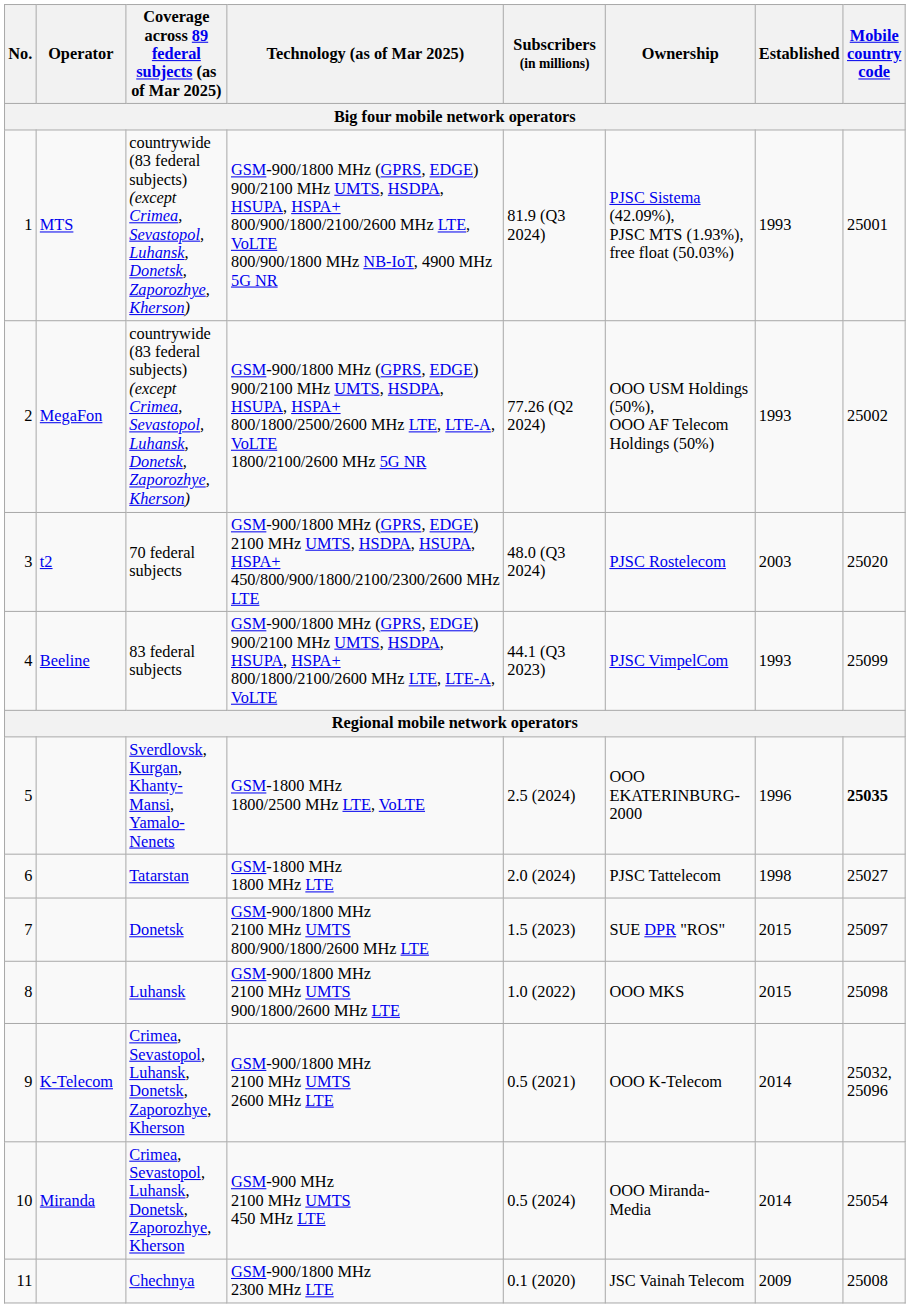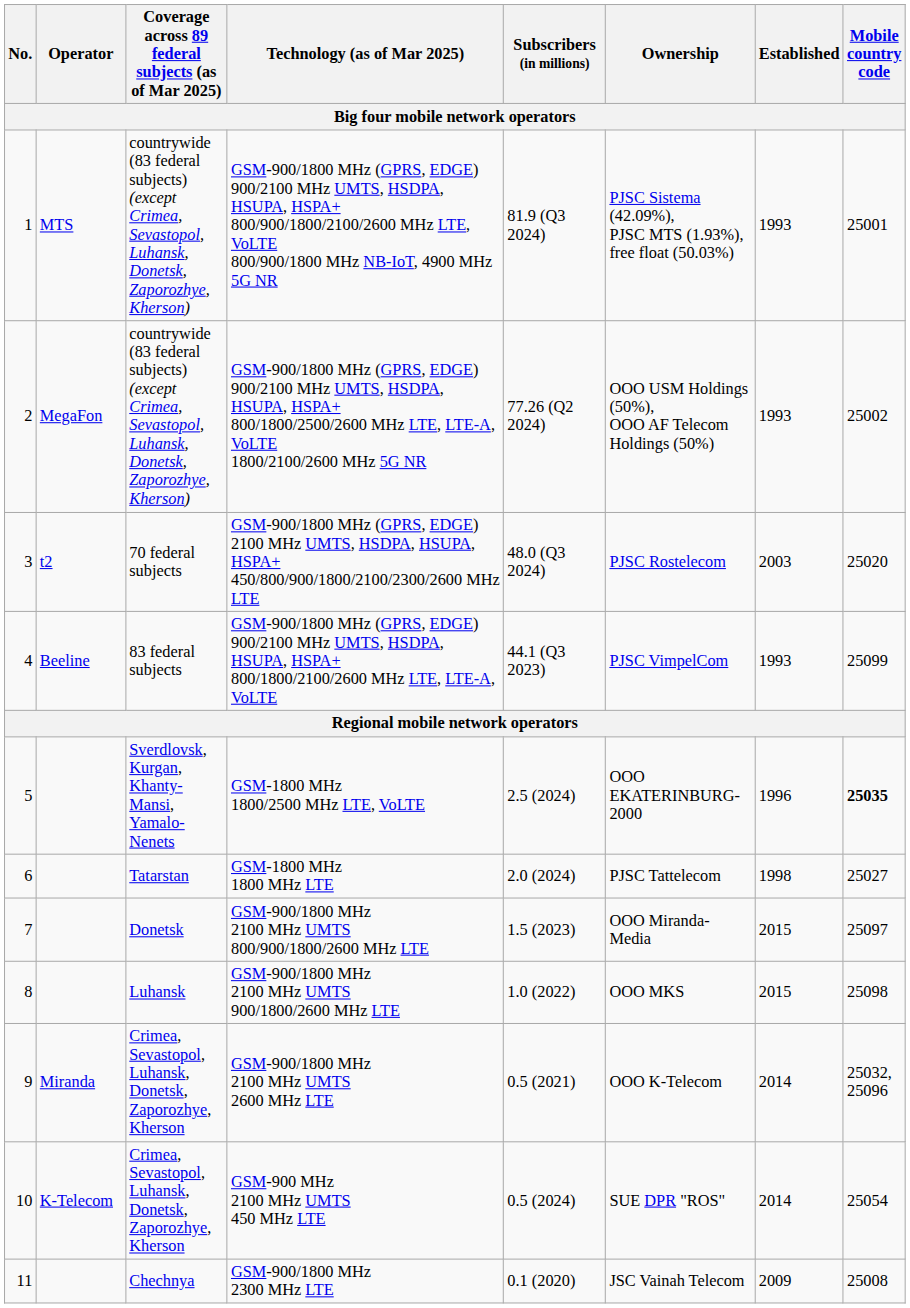 <table class="wikitable" style="width:100%;">
 <tr>
 <th style="width:3%;">No.</th>
 <th style="width:15%;">Operator</th>
 <th style="width:15%;">Coverage across <a href='#'>89 federal subjects</a> (as of Mar 2025)</th>
 <th style="width:25%;">Technology (as of Mar 2025)</th>
 <th style="width:15%;">Subscribers<br><small>(in millions)</small></th>
 <th style="width:20%;">Ownership</th>
 <th>Established</th>
 <th><a href='#'>Mobile country code</a></th>
 </tr>
 <tr>
 <th colspan="8" style="text-align:center;">Big four mobile network operators</th>
 </tr>
 <tr>
 <td align=right>1</td>
 <td><a href='#'>MTS</a></td>
 <td>countrywide (83 federal subjects) <em>(except <a href='#'>Crimea</a>, <a href='#'>Sevastopol</a>, <a href='#'>Luhansk</a>, <a href='#'>Donetsk</a>, <a href='#'>Zaporozhye</a>, <a href='#'>Kherson</a>)</em></td>
 <td><a href='#'>GSM</a>-900/1800 MHz (<a href='#'>GPRS</a>, <a href='#'>EDGE</a>)<br>900/2100 MHz <a href='#'>UMTS</a>, <a href='#'>HSDPA</a>, <a href='#'>HSUPA</a>, <a href='#'>HSPA+</a><br>800/900/1800/2100/2600 MHz <a href='#'>LTE</a>, <a href='#'>VoLTE</a><br>800/900/1800 MHz <a href='#'>NB-IoT</a>, 4900 MHz <a href='#'>5G NR</a></td>
 <td>81.9 (Q3 2024)</td>
 <td><a href='#'>PJSC Sistema</a> (42.09%),<br>PJSC MTS (1.93%),<br>free float (50.03%)</td>
 <td>1993</td>
 <td>25001</td>
 </tr>
 <tr>
 <td align=right>2</td>
 <td><a href='#'>MegaFon</a></td>
 <td>countrywide (83 federal subjects) <em>(except <a href='#'>Crimea</a>, <a href='#'>Sevastopol</a>, <a href='#'>Luhansk</a>, <a href='#'>Donetsk</a>, <a href='#'>Zaporozhye</a>, <a href='#'>Kherson</a>)</em></td>
 <td><a href='#'>GSM</a>-900/1800 MHz (<a href='#'>GPRS</a>, <a href='#'>EDGE</a>)<br>900/2100 MHz <a href='#'>UMTS</a>, <a href='#'>HSDPA</a>, <a href='#'>HSUPA</a>, <a href='#'>HSPA+</a><br>800/1800/2500/2600 MHz <a href='#'>LTE</a>, <a href='#'>LTE-A</a>, <a href='#'>VoLTE</a><br>1800/2100/2600 MHz <a href='#'>5G NR</a></td>
 <td>77.26 (Q2 2024)</td>
 <td>OOO USM Holdings (50%),<br>OOO AF Telecom Holdings (50%)</td>
 <td>1993</td>
 <td>25002</td>
 </tr>
 <tr>
 <td align=right>3</td>
 <td><a href='#'>t2</a></td>
 <td>70 federal subjects</td>
 <td><a href='#'>GSM</a>-900/1800 MHz (<a href='#'>GPRS</a>, <a href='#'>EDGE</a>)<br>2100 MHz <a href='#'>UMTS</a>, <a href='#'>HSDPA</a>, <a href='#'>HSUPA</a>, <a href='#'>HSPA+</a><br>450/800/900/1800/2100/2300/2600 MHz <a href='#'>LTE</a></td>
 <td>48.0 (Q3 2024)</td>
 <td><a href='#'>PJSC Rostelecom</a></td>
 <td>2003</td>
 <td>25020</td>
 </tr>
 <tr>
 <td align=right>4</td>
 <td><a href='#'>Beeline</a></td>
 <td>83 federal subjects</td>
 <td><a href='#'>GSM</a>-900/1800 MHz (<a href='#'>GPRS</a>, <a href='#'>EDGE</a>)<br>900/2100 MHz <a href='#'>UMTS</a>, <a href='#'>HSDPA</a>, <a href='#'>HSUPA</a>, <a href='#'>HSPA+</a><br>800/1800/2100/2600 MHz <a href='#'>LTE</a>, <a href='#'>LTE-A</a>, <a href='#'>VoLTE</a></td>
 <td>44.1 (Q3 2023)</td>
 <td><a href='#'>PJSC VimpelCom</a></td>
 <td>1993</td>
 <td>25099</td>
 </tr>
 <tr>
 <th colspan="8" style="text-align:center;">Regional mobile network operators</th>
 </tr>
 <tr>
 <td align=right>5</td>
 <td></td>
 <td><a href='#'>Sverdlovsk</a>, <a href='#'>Kurgan</a>, <a href='#'>Khanty-Mansi</a>, <a href='#'>Yamalo-Nenets</a></td>
 <td><a href='#'>GSM</a>-1800 MHz <br>1800/2500 MHz <a href='#'>LTE</a>, <a href='#'>VoLTE</a></td>
 <td>2.5 (2024)</td>
 <td>OOO EKATERINBURG-2000</td>
 <td>1996</td>
 <td><strong>25035</strong></td>
 </tr>
 <tr>
 <td align=right>6</td>
 <td></td>
 <td><a href='#'>Tatarstan</a></td>
 <td><a href='#'>GSM</a>-1800 MHz <br>1800 MHz <a href='#'>LTE</a></td>
 <td>2.0 (2024)</td>
 <td>PJSC Tattelecom</td>
 <td>1998</td>
 <td>25027</td>
 </tr>
 <tr>
 <td align=right>7</td>
 <td></td>
 <td><a href='#'>Donetsk</a></td>
 <td><a href='#'>GSM</a>-900/1800 MHz <br>2100 MHz <a href='#'>UMTS</a><br>800/900/1800/2600 MHz <a href='#'>LTE</a></td>
 <td>1.5 (2023)</td>
-<td>SUE <a href='#'>DPR</a> "ROS"</td>
+<td>OOO Miranda-Media</td>
 <td>2015</td>
 <td>25097</td>
 </tr>
 <tr>
 <td align=right>8</td>
 <td></td>
 <td><a href='#'>Luhansk</a></td>
 <td><a href='#'>GSM</a>-900/1800 MHz <br>2100 MHz <a href='#'>UMTS</a><br>900/1800/2600 MHz <a href='#'>LTE</a></td>
 <td>1.0 (2022)</td>
 <td>OOO MKS</td>
 <td>2015</td>
 <td>25098</td>
 </tr>
 <tr>
 <td align=right>9</td>
-<td><a href='#'>K-Telecom</a></td>
+<td><a href='#'>Miranda</a></td>
 <td><a href='#'>Crimea</a>, <a href='#'>Sevastopol</a>, <a href='#'>Luhansk</a>, <a href='#'>Donetsk</a>, <a href='#'>Zaporozhye</a>, <a href='#'>Kherson</a></td>
 <td><a href='#'>GSM</a>-900/1800 MHz <br>2100 MHz <a href='#'>UMTS</a><br>2600 MHz <a href='#'>LTE</a></td>
 <td>0.5 (2021)</td>
 <td>OOO K-Telecom</td>
 <td>2014</td>
 <td>25032, 25096</td>
 </tr>
 <tr>
 <td align=right>10</td>
-<td><a href='#'>Miranda</a></td>
+<td><a href='#'>K-Telecom</a></td>
 <td><a href='#'>Crimea</a>, <a href='#'>Sevastopol</a>, <a href='#'>Luhansk</a>, <a href='#'>Donetsk</a>, <a href='#'>Zaporozhye</a>, <a href='#'>Kherson</a></td>
 <td><a href='#'>GSM</a>-900 MHz <br>2100 MHz <a href='#'>UMTS</a><br>450 MHz <a href='#'>LTE</a></td>
 <td>0.5 (2024)</td>
-<td>OOO Miranda-Media</td>
+<td>SUE <a href='#'>DPR</a> "ROS"</td>
 <td>2014</td>
 <td>25054</td>
 </tr>
 <tr>
 <td align=right>11</td>
 <td></td>
 <td><a href='#'>Chechnya</a></td>
 <td><a href='#'>GSM</a>-900/1800 MHz <br>2300 MHz <a href='#'>LTE</a></td>
 <td>0.1 (2020)</td>
 <td>JSC Vainah Telecom</td>
 <td>2009</td>
 <td>25008</td>
 </tr>
 </table>
